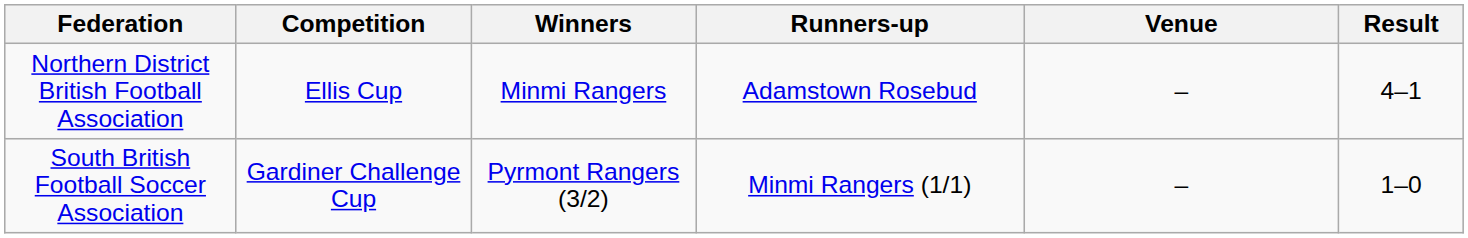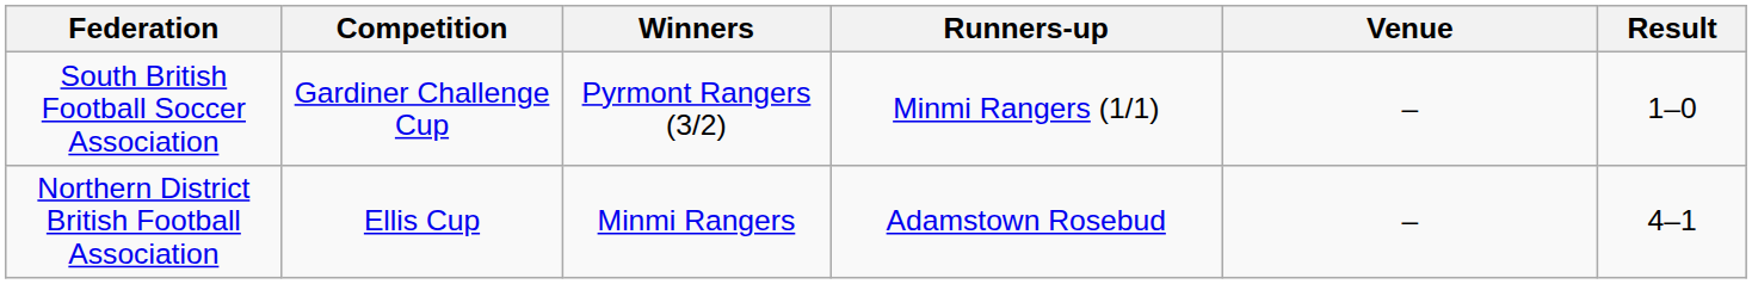 <table class="wikitable" width="75%">
 <tr>
 <th style="width:10em">Federation</th>
 <th style="width:10em">Competition</th>
 <th style="width:10em">Winners</th>
 <th style="width:15em">Runners-up</th>
 <th style="width:15em">Venue</th>
 <th style="width:05em">Result</th>
 </tr>
 <tr>
+<td align="center"><a href='#'>South British Football Soccer Association</a></td>
+<td align="center"><a href='#'>Gardiner Challenge Cup</a></td>
+<td align="center"><a href='#'>Pyrmont Rangers</a> (3/2)</td>
+<td align="center"><a href='#'>Minmi Rangers</a> (1/1)</td>
+<td align="center">–</td>
+<td align="center">1–0</td>
+</tr>
+<tr>
 <td align="center"><a href='#'>Northern District British Football Association</a></td>
 <td align="center"><a href='#'>Ellis Cup</a></td>
 <td align="center"><a href='#'>Minmi Rangers</a></td>
 <td align="center"><a href='#'>Adamstown Rosebud</a></td>
 <td align="center">–</td>
 <td align="center">4–1</td>
 </tr>
-<tr>
-<td align="center"><a href='#'>South British Football Soccer Association</a></td>
-<td align="center"><a href='#'>Gardiner Challenge Cup</a></td>
-<td align="center"><a href='#'>Pyrmont Rangers</a> (3/2)</td>
-<td align="center"><a href='#'>Minmi Rangers</a> (1/1)</td>
-<td align="center">–</td>
-<td align="center">1–0</td>
-</tr>
 </table>
